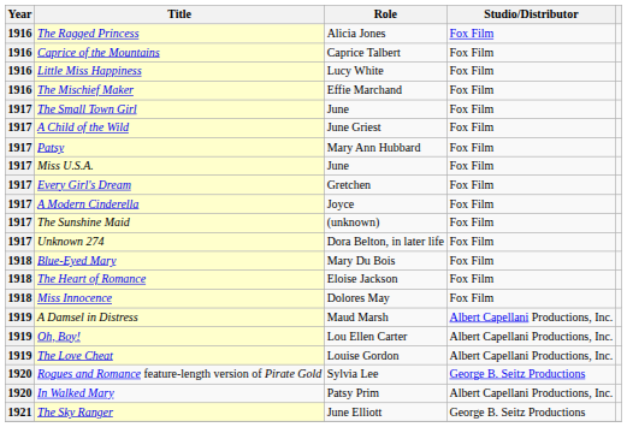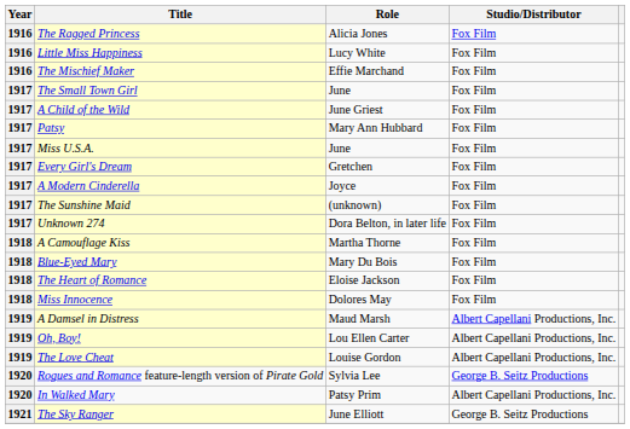 <table class="wikitable sortable plainrowheaders">
 <tr>
 <th scope="col">Year</th>
 <th scope="col">Title</th>
 <th scope="col">Role</th>
 <th scope="col">Studio/Distributor</th>
 <th scope="col" class="unsortable"></th>
 </tr>
 <tr>
 <th scope="row">1916</th>
 <td style="background:#ffc;"><em><a href='#'>The Ragged Princess</a></em> </td>
 <td>Alicia Jones</td>
 <td><a href='#'>Fox Film</a></td>
-<td align="center"></td>
-</tr>
-<tr>
-<th scope="row">1916</th>
-<td style="background:#ffc;"><em><a href='#'>Caprice of the Mountains</a></em> </td>
-<td>Caprice Talbert</td>
-<td>Fox Film</td>
 <td align="center"></td>
 </tr>
 <tr>
 <th scope="row">1916</th>
 <td style="background:#ffc;"><em><a href='#'>Little Miss Happiness</a></em> </td>
 <td>Lucy White</td>
 <td>Fox Film</td>
 <td align="center"></td>
 </tr>
 <tr>
 <th scope="row">1916</th>
 <td style="background:#ffc;"><em><a href='#'>The Mischief Maker</a></em> </td>
 <td>Effie Marchand</td>
 <td>Fox Film</td>
 <td align="center"></td>
 </tr>
 <tr>
 <th scope="row">1917</th>
 <td style="background:#ffc;"><em><a href='#'>The Small Town Girl</a></em> </td>
 <td>June</td>
 <td>Fox Film</td>
 <td align="center"></td>
 </tr>
 <tr>
 <th scope="row">1917</th>
 <td style="background:#ffc;"><em><a href='#'>A Child of the Wild</a></em> </td>
 <td>June Griest</td>
 <td>Fox Film</td>
 <td align="center"></td>
 </tr>
 <tr>
 <th scope="row">1917</th>
 <td style="background:#ffc;"><em><a href='#'>Patsy</a></em> </td>
 <td>Mary Ann Hubbard</td>
 <td>Fox Film</td>
 <td align="center"></td>
 </tr>
 <tr>
 <th scope="row">1917</th>
 <td style="background:#ffc;"><em>Miss U.S.A.</em> </td>
 <td>June</td>
 <td>Fox Film</td>
 <td align="center"></td>
 </tr>
 <tr>
 <th scope="row">1917</th>
 <td style="background:#ffc;"><em><a href='#'>Every Girl's Dream</a></em> </td>
 <td>Gretchen</td>
 <td>Fox Film</td>
 <td align="center"></td>
 </tr>
 <tr>
 <th scope="row">1917</th>
 <td style="background:#ffc;"><em><a href='#'>A Modern Cinderella</a></em> </td>
 <td>Joyce</td>
 <td>Fox Film</td>
 <td align="center"></td>
 </tr>
 <tr>
 <th scope="row">1917</th>
 <td style="background:#ffc;"><em>The Sunshine Maid</em> </td>
 <td>(unknown)</td>
 <td>Fox Film</td>
 <td align="center"></td>
 </tr>
 <tr>
 <th scope="row">1917</th>
 <td style="background:#ffc;"><em>Unknown 274</em> </td>
 <td>Dora Belton, in later life</td>
 <td>Fox Film</td>
 <td align="center"></td>
 </tr>
 <tr>
 <th scope="row">1918</th>
+<td style="background:#ffc;"><em>A Camouflage Kiss</em> </td>
+<td>Martha Thorne</td>
+<td>Fox Film</td>
+<td align="center"></td>
+</tr>
+<tr>
+<th scope="row">1918</th>
 <td style="background:#ffc;"><em><a href='#'>Blue-Eyed Mary</a></em> </td>
 <td>Mary Du Bois</td>
 <td>Fox Film</td>
 <td align="center"></td>
 </tr>
 <tr>
 <th scope="row">1918</th>
 <td style="background:#ffc;"><em><a href='#'>The Heart of Romance</a></em> </td>
 <td>Eloise Jackson</td>
 <td>Fox Film</td>
 <td align="center"></td>
 </tr>
 <tr>
 <th scope="row">1918</th>
 <td style="background:#ffc;"><em><a href='#'>Miss Innocence</a></em> </td>
 <td>Dolores May</td>
 <td>Fox Film</td>
 <td align="center"></td>
 </tr>
 <tr>
 <th scope="row">1919</th>
 <td style="background:#ffc;"><em>A Damsel in Distress</em> </td>
 <td>Maud Marsh</td>
 <td><a href='#'>Albert Capellani</a> Productions, Inc.</td>
 <td align="center"></td>
 </tr>
 <tr>
 <th scope="row">1919</th>
 <td style="background:#ffc;"><em><a href='#'>Oh, Boy!</a></em> </td>
 <td>Lou Ellen Carter</td>
 <td>Albert Capellani Productions, Inc.</td>
 <td align="center"></td>
 </tr>
 <tr>
 <th scope="row">1919</th>
 <td style="background:#ffc;"><em><a href='#'>The Love Cheat</a></em> </td>
 <td>Louise Gordon</td>
 <td>Albert Capellani Productions, Inc.</td>
 <td align="center"></td>
 </tr>
 <tr>
 <th scope="row">1920</th>
 <td><em><a href='#'>Rogues and Romance</a></em> feature-length version of <em>Pirate Gold</em></td>
 <td>Sylvia Lee</td>
 <td><a href='#'>George B. Seitz Productions</a></td>
 <td align="center"></td>
 </tr>
 <tr>
 <th scope="row">1920</th>
 <td><em><a href='#'>In Walked Mary</a></em></td>
 <td>Patsy Prim</td>
 <td>Albert Capellani Productions, Inc.</td>
 <td align="center"></td>
 </tr>
 <tr>
 <th scope="row">1921</th>
 <td style="background:#ffc;"><em><a href='#'>The Sky Ranger</a></em> </td>
 <td>June Elliott</td>
 <td>George B. Seitz Productions</td>
 <td align="center"></td>
 </tr>
 <tr>
 </tr>
 </table>
